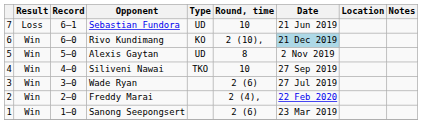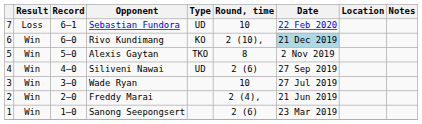 <table class="wikitable" style="text-align:center; font-size:95%">
 <tr>
 <th></th>
 <th>Result</th>
 <th>Record</th>
 <th>Opponent</th>
 <th>Type</th>
 <th>Round, time</th>
 <th>Date</th>
 <th>Location</th>
 <th>Notes</th>
 </tr>
 <tr>
 <td>7</td>
 <td>Loss</td>
 <td>6–1</td>
 <td align=left> <a href='#'>Sebastian Fundora</a></td>
 <td>UD</td>
 <td>10</td>
-<td>21 Jun 2019</td>
+<td><a href='#'>22 Feb 2020</a></td>
 <td align=left></td>
 <td></td>
 </tr>
 <tr>
 <td>6</td>
 <td>Win</td>
 <td>6–0</td>
 <td align=left> Rivo Kundimang</td>
 <td>KO</td>
 <td>2 (10), </td>
 <td style="background: lightblue;">21 Dec 2019</td>
 <td align=left></td>
 <td></td>
 </tr>
 <tr>
 <td>5</td>
 <td>Win</td>
 <td>5–0</td>
 <td align=left> Alexis Gaytan</td>
-<td>UD</td>
+<td>TKO</td>
 <td>8</td>
 <td>2 Nov 2019</td>
 <td align=left></td>
 <td></td>
 </tr>
 <tr>
 <td>4</td>
 <td>Win</td>
 <td>4–0</td>
 <td align=left> Siliveni Nawai</td>
-<td>TKO</td>
-<td>10</td>
+<td>UD</td>
+<td>2 (6)</td>
 <td>27 Sep 2019</td>
 <td align=left></td>
 <td></td>
 </tr>
 <tr>
 <td>3</td>
 <td>Win</td>
 <td>3–0</td>
 <td align=left> Wade Ryan</td>
 <td></td>
-<td>2 (6)</td>
+<td>10</td>
 <td>27 Jul 2019</td>
 <td align=left></td>
 <td align=left></td>
 </tr>
 <tr>
 <td>2</td>
 <td>Win</td>
 <td>2–0</td>
 <td align=left> Freddy Marai</td>
 <td></td>
 <td>2 (4), </td>
-<td><a href='#'>22 Feb 2020</a></td>
+<td>21 Jun 2019</td>
 <td align=left></td>
 <td></td>
 </tr>
 <tr>
 <td>1</td>
 <td>Win</td>
 <td>1–0</td>
 <td align=left> Sanong Seepongsert</td>
 <td></td>
 <td>2 (6)</td>
 <td>23 Mar 2019</td>
 <td align=left></td>
 <td></td>
 </tr>
 <tr>
 </tr>
 </table>
